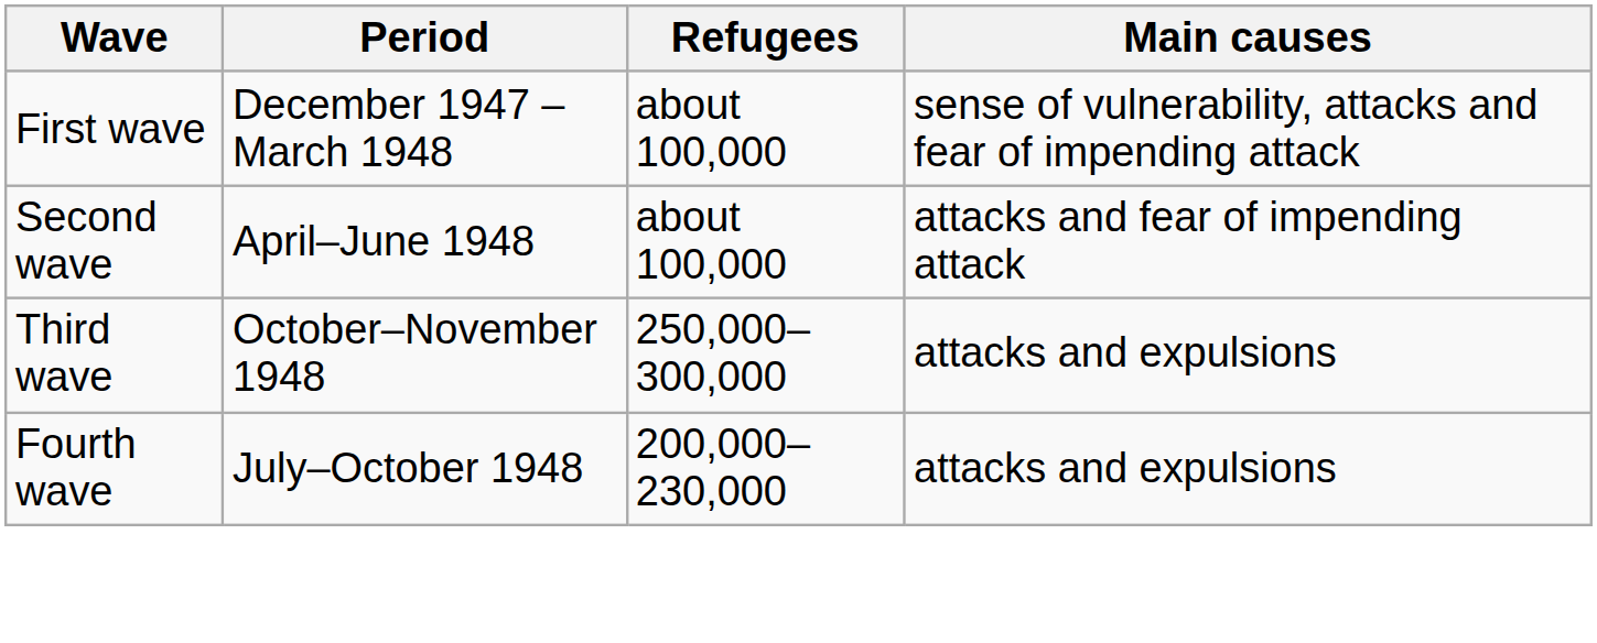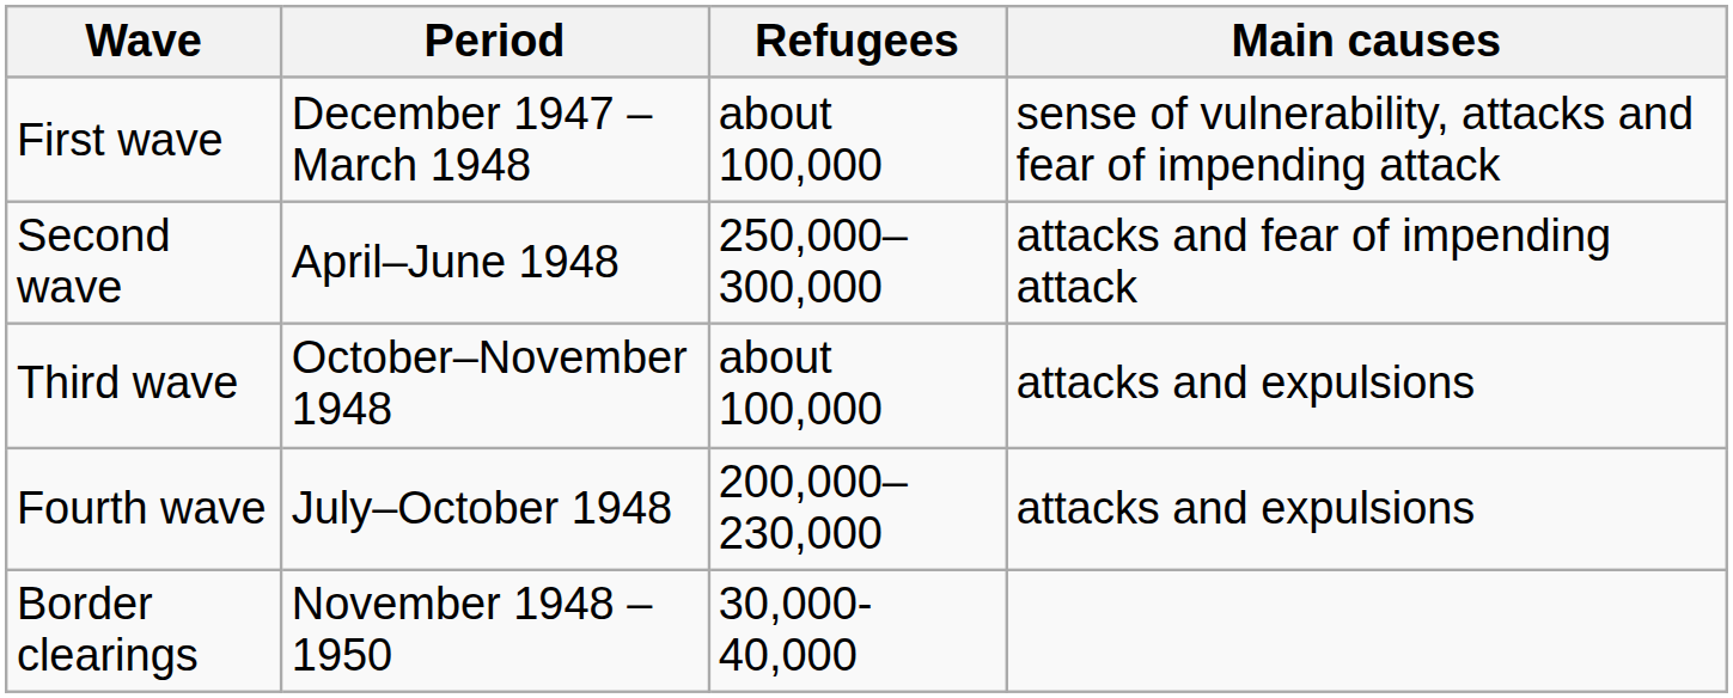 <table class="wikitable">
 <tr>
 <th>Wave</th>
 <th>Period</th>
 <th>Refugees</th>
 <th>Main causes</th>
 </tr>
 <tr>
 <td>First wave</td>
 <td>December 1947 – March 1948</td>
 <td>about 100,000</td>
 <td>sense of vulnerability, attacks and fear of impending attack</td>
 </tr>
 <tr>
 <td>Second wave</td>
 <td>April–June 1948</td>
-<td>about 100,000</td>
+<td>250,000–300,000</td>
 <td>attacks and fear of impending attack</td>
 </tr>
 <tr>
 <td>Third wave</td>
 <td>October–November 1948</td>
-<td>250,000–300,000</td>
+<td>about 100,000</td>
 <td>attacks and expulsions</td>
 </tr>
 <tr>
 <td>Fourth wave</td>
 <td>July–October 1948</td>
 <td>200,000–230,000</td>
 <td>attacks and expulsions</td>
 </tr>
+<tr>
+<td>Border clearings</td>
+<td>November 1948 – 1950</td>
+<td>30,000-40,000</td>
+<td></td>
+</tr>
 </table>
